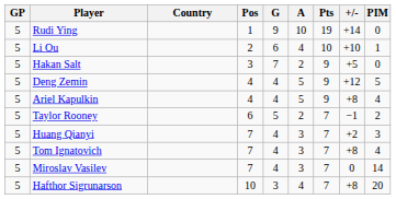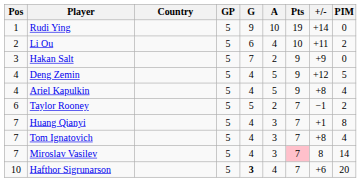 <table class="wikitable sortable" style="text-align: center;">
 <tr>
-<th width=30>GP</th>
+<th width=30>Pos</th>
 <th width=165>Player</th>
 <th width=125>Country</th>
-<th width=30>Pos</th>
+<th width=30>GP</th>
 <th width=30>G</th>
 <th width=30>A</th>
 <th width=30>Pts</th>
 <th width=30>+/-</th>
 <th width=30>PIM</th>
 </tr>
 <tr>
-<td>5</td>
+<td>1</td>
 <td align=left><a href='#'>Rudi Ying</a></td>
 <td align=left></td>
-<td>1</td>
+<td>5</td>
 <td>9</td>
 <td>10</td>
 <td>19</td>
 <td>+14</td>
 <td>0</td>
 </tr>
 <tr>
-<td>5</td>
+<td>2</td>
 <td align=left><a href='#'>Li Ou</a></td>
 <td align=left></td>
-<td>2</td>
+<td>5</td>
 <td>6</td>
 <td>4</td>
 <td>10</td>
-<td>+10</td>
-<td>1</td>
+<td>+11</td>
+<td>2</td>
 </tr>
 <tr>
-<td>5</td>
+<td>3</td>
 <td align=left><a href='#'>Hakan Salt</a></td>
 <td align=left></td>
-<td>3</td>
+<td>5</td>
 <td>7</td>
 <td>2</td>
 <td>9</td>
-<td>+5</td>
+<td>+9</td>
 <td>0</td>
 </tr>
 <tr>
-<td>5</td>
+<td>4</td>
 <td align=left><a href='#'>Deng Zemin</a></td>
 <td align=left></td>
-<td>4</td>
+<td>5</td>
 <td>4</td>
 <td>5</td>
 <td>9</td>
 <td>+12</td>
 <td>5</td>
 </tr>
 <tr>
-<td>5</td>
+<td>4</td>
 <td align=left><a href='#'>Ariel Kapulkin</a></td>
 <td align=left></td>
-<td>4</td>
+<td>5</td>
 <td>4</td>
 <td>5</td>
 <td>9</td>
 <td>+8</td>
 <td>4</td>
 </tr>
 <tr>
-<td>5</td>
+<td>6</td>
 <td align=left><a href='#'>Taylor Rooney</a></td>
 <td align=left></td>
-<td>6</td>
+<td>5</td>
 <td>5</td>
 <td>2</td>
 <td>7</td>
 <td>−1</td>
 <td>2</td>
 </tr>
 <tr>
-<td>5</td>
+<td>7</td>
 <td align=left><a href='#'>Huang Qianyi</a></td>
 <td align=left></td>
-<td>7</td>
+<td>5</td>
 <td>4</td>
 <td>3</td>
 <td>7</td>
-<td>+2</td>
-<td>3</td>
+<td>+1</td>
+<td>8</td>
 </tr>
 <tr>
-<td>5</td>
+<td>7</td>
 <td align=left><a href='#'>Tom Ignatovich</a></td>
 <td align=left></td>
-<td>7</td>
+<td>5</td>
 <td>4</td>
 <td>3</td>
 <td>7</td>
 <td>+8</td>
 <td>4</td>
 </tr>
 <tr>
-<td>5</td>
+<td>7</td>
 <td align=left><a href='#'>Miroslav Vasilev</a></td>
 <td align=left></td>
-<td>7</td>
+<td>5</td>
 <td>4</td>
 <td>3</td>
-<td>7</td>
-<td>0</td>
+<td style="background: pink;">7</td>
+<td>8</td>
 <td>14</td>
 </tr>
 <tr>
-<td>5</td>
+<td>10</td>
 <td align=left><a href='#'>Hafthor Sigrunarson</a></td>
 <td align=left></td>
-<td>10</td>
-<td>3</td>
+<td>5</td>
+<td><strong>3</strong></td>
 <td>4</td>
 <td>7</td>
-<td>+8</td>
+<td>+6</td>
 <td>20</td>
 </tr>
 </table>
